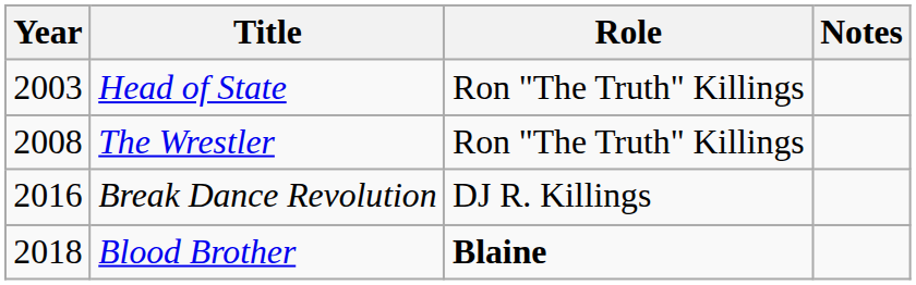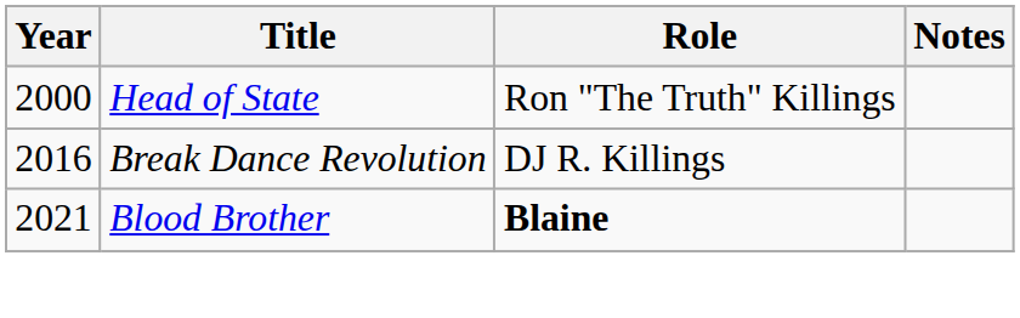 <table class="wikitable sortable">
 <tr>
 <th>Year</th>
 <th>Title</th>
 <th>Role</th>
 <th class="unsortable">Notes</th>
 </tr>
 <tr>
-<td>2003</td>
+<td>2000</td>
 <td><em><a href='#'>Head of State</a></em></td>
-<td>Ron "The Truth" Killings</td>
-<td></td>
-</tr>
-<tr>
-<td>2008</td>
-<td><em><a href='#'>The Wrestler</a></em></td>
 <td>Ron "The Truth" Killings</td>
 <td></td>
 </tr>
 <tr>
 <td>2016</td>
 <td><em>Break Dance Revolution</em></td>
 <td>DJ R. Killings</td>
 <td></td>
 </tr>
 <tr>
-<td>2018</td>
+<td>2021</td>
 <td><em><a href='#'>Blood Brother</a></em></td>
 <td><strong>Blaine</strong></td>
 <td></td>
 </tr>
 </table>
